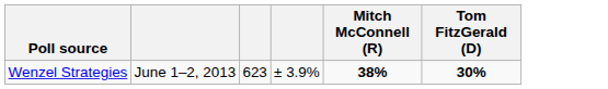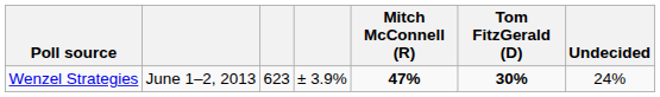 <table class="wikitable" style="text-align:center">
 <tr valign= bottom>
 <th>Poll source</th>
 <th></th>
 <th></th>
 <th></th>
 <th style="width:100px;">Mitch<br>McConnell (R)</th>
 <th style="width:100px;">Tom<br>FitzGerald (D)</th>
+<th>Undecided</th>
 </tr>
 <tr>
 <td align=left><a href='#'>Wenzel Strategies</a></td>
 <td>June 1–2, 2013</td>
 <td>623</td>
 <td>± 3.9%</td>
-<td><strong>38%</strong></td>
+<td><strong>47%</strong></td>
 <td><strong>30%</strong></td>
+<td>24%</td>
 </tr>
 </table>
